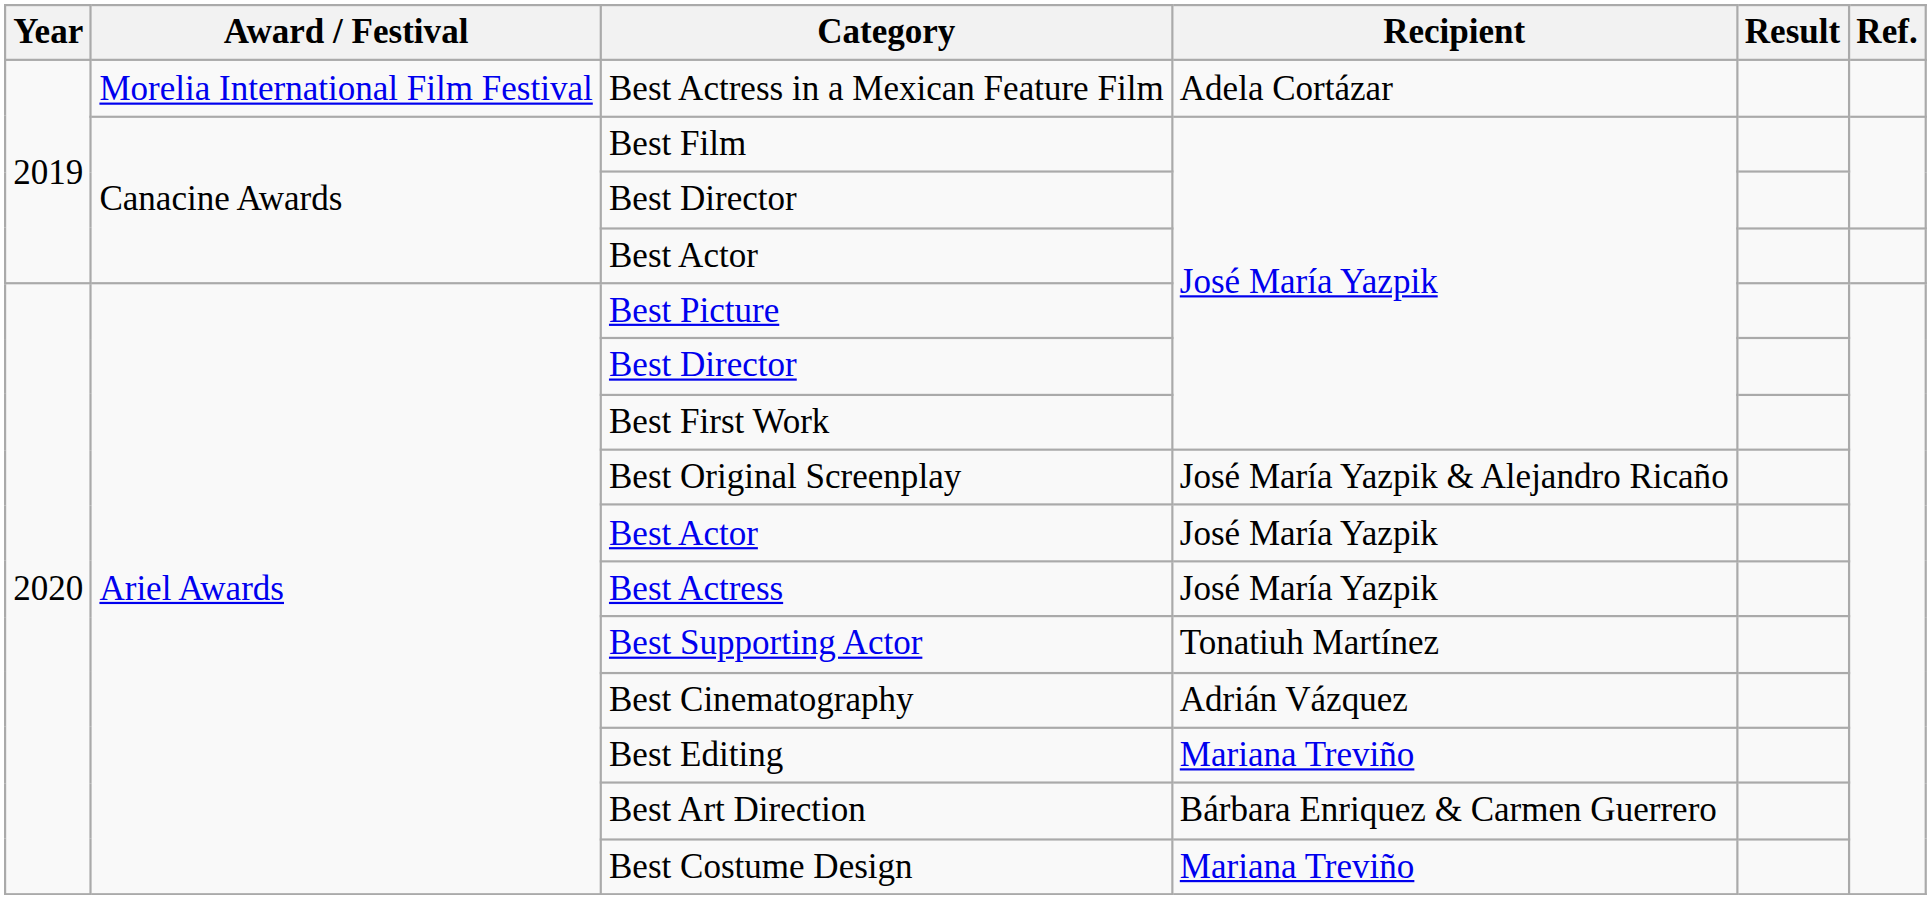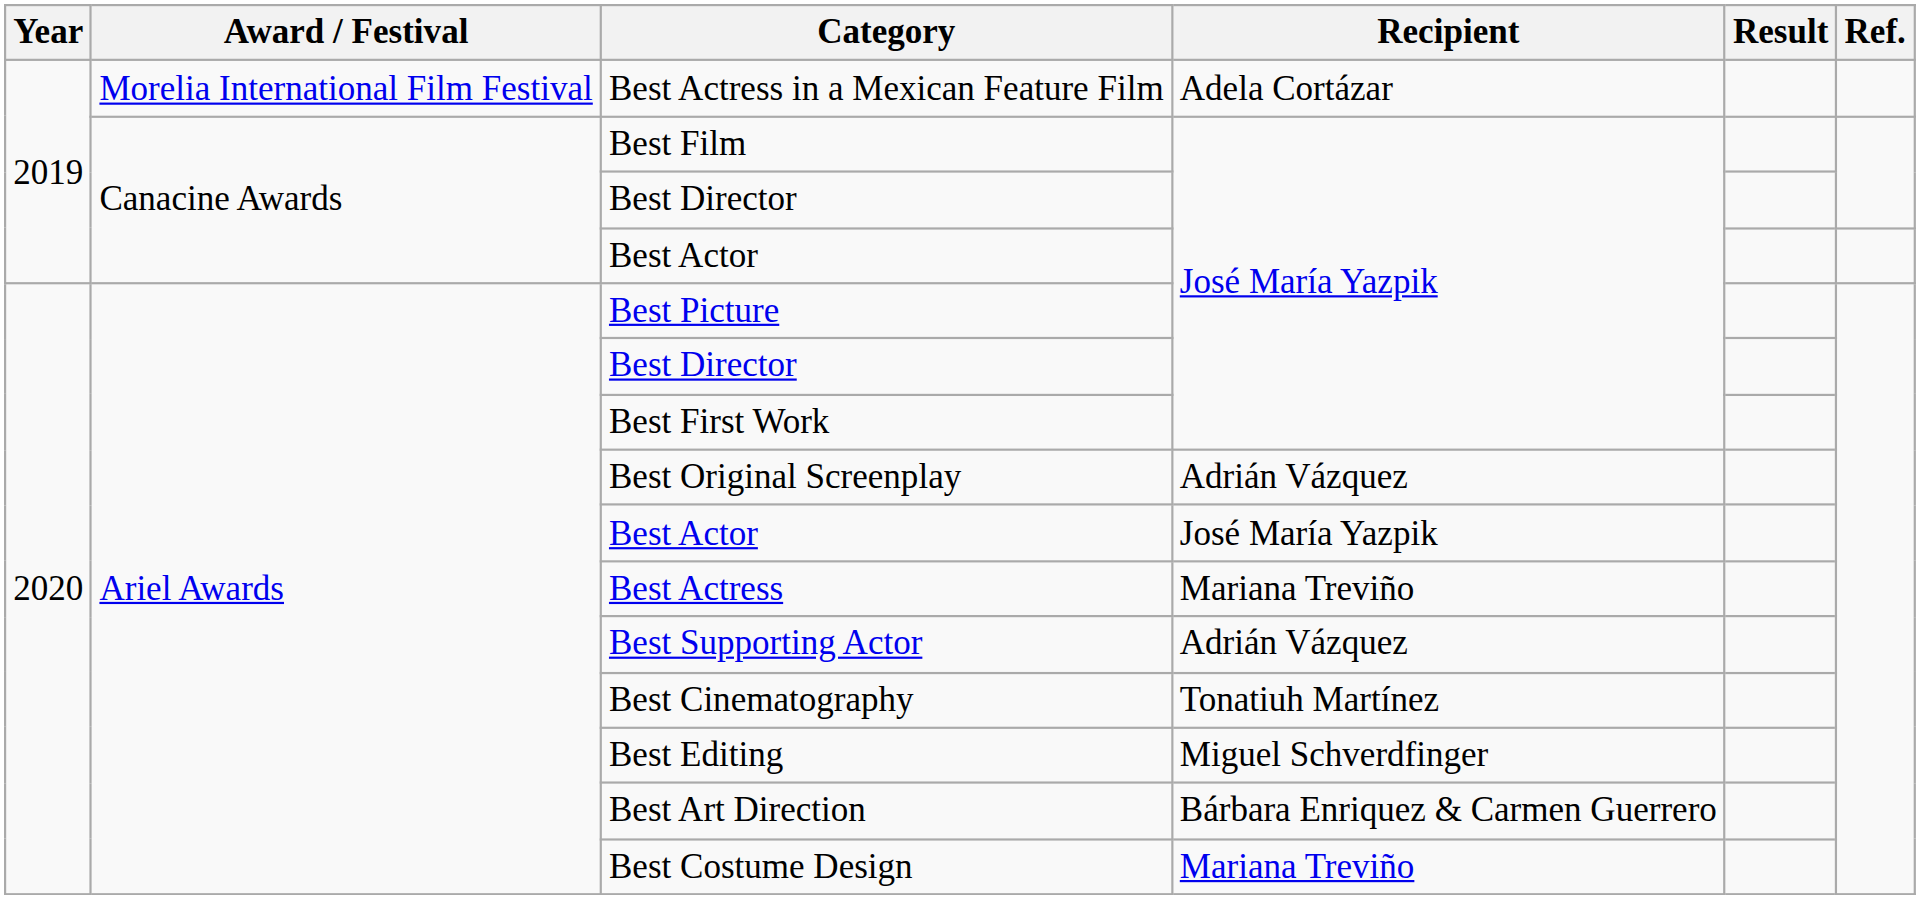 <table class="wikitable">
 <tr>
 <th>Year</th>
 <th>Award / Festival</th>
 <th>Category</th>
 <th>Recipient</th>
 <th>Result</th>
 <th>Ref.</th>
 </tr>
 <tr>
 <td rowspan="4">2019</td>
 <td><a href='#'>Morelia International Film Festival</a></td>
 <td>Best Actress in a Mexican Feature Film</td>
 <td>Adela Cortázar</td>
 <td></td>
 <td></td>
 </tr>
 <tr>
 <td rowspan="3">Canacine Awards</td>
 <td>Best Film</td>
 <td rowspan="6"><a href='#'>José María Yazpik</a></td>
 <td></td>
 <td rowspan="2"></td>
 </tr>
 <tr>
 <td>Best Director</td>
 <td></td>
 </tr>
 <tr>
 <td>Best Actor</td>
 <td></td>
 <td></td>
 </tr>
 <tr>
 <td rowspan="11">2020</td>
 <td rowspan="11"><a href='#'>Ariel Awards</a></td>
 <td><a href='#'>Best Picture</a></td>
 <td></td>
 <td rowspan="11"></td>
 </tr>
 <tr>
 <td><a href='#'>Best Director</a></td>
 <td></td>
 </tr>
 <tr>
 <td>Best First Work</td>
 <td></td>
 </tr>
 <tr>
 <td>Best Original Screenplay</td>
-<td>José María Yazpik & Alejandro Ricaño</td>
+<td>Adrián Vázquez</td>
 <td></td>
 </tr>
 <tr>
 <td><a href='#'>Best Actor</a></td>
 <td>José María Yazpik</td>
 <td></td>
 </tr>
 <tr>
 <td><a href='#'>Best Actress</a></td>
-<td>José María Yazpik</td>
+<td>Mariana Treviño</td>
 <td></td>
 </tr>
 <tr>
 <td><a href='#'>Best Supporting Actor</a></td>
+<td>Adrián Vázquez</td>
+<td></td>
+</tr>
+<tr>
+<td>Best Cinematography</td>
 <td>Tonatiuh Martínez</td>
 <td></td>
 </tr>
 <tr>
-<td>Best Cinematography</td>
-<td>Adrián Vázquez</td>
-<td></td>
-</tr>
-<tr>
 <td>Best Editing</td>
-<td><a href='#'>Mariana Treviño</a></td>
+<td>Miguel Schverdfinger</td>
 <td></td>
 </tr>
 <tr>
 <td>Best Art Direction</td>
 <td>Bárbara Enriquez & Carmen Guerrero</td>
 <td></td>
 </tr>
 <tr>
 <td>Best Costume Design</td>
 <td><a href='#'>Mariana Treviño</a></td>
 <td></td>
 </tr>
 </table>
